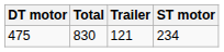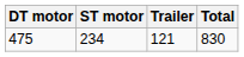 <table class="wikitable">
 <tr>
 <th>DT motor</th>
+<th>ST motor</th>
+<th>Trailer</th>
 <th>Total</th>
-<th>Trailer</th>
-<th>ST motor</th>
 </tr>
 <tr>
 <td>475</td>
+<td>234</td>
+<td>121</td>
 <td>830</td>
-<td>121</td>
-<td>234</td>
 </tr>
 </table>
